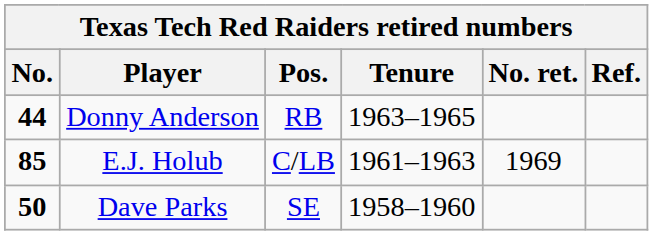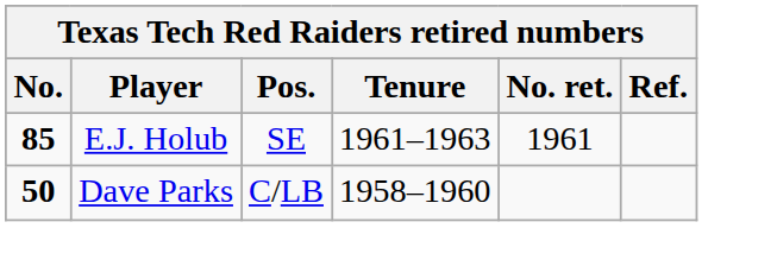 <table class="wikitable" style="text-align:center">
 <tr>
 <th colspan=6 style =><strong>Texas Tech Red Raiders retired numbers</strong></th>
 </tr>
 <tr>
 <th style = >No.</th>
 <th style = >Player</th>
 <th style = >Pos.</th>
 <th style = >Tenure</th>
 <th style = >No. ret.</th>
 <th style = >Ref.</th>
 </tr>
 <tr>
-<td><strong>44</strong></td>
-<td><a href='#'>Donny Anderson</a></td>
-<td><a href='#'>RB</a></td>
-<td>1963–1965</td>
-<td></td>
-<td></td>
-</tr>
-<tr>
 <td><strong>85</strong></td>
 <td><a href='#'>E.J. Holub</a></td>
-<td><a href='#'>C</a>/<a href='#'>LB</a></td>
+<td><a href='#'>SE</a></td>
 <td>1961–1963</td>
-<td>1969</td>
+<td>1961</td>
 <td></td>
 </tr>
 <tr>
 <td><strong>50</strong></td>
 <td><a href='#'>Dave Parks</a></td>
-<td><a href='#'>SE</a></td>
+<td><a href='#'>C</a>/<a href='#'>LB</a></td>
 <td>1958–1960</td>
 <td></td>
 <td></td>
 </tr>
 </table>
